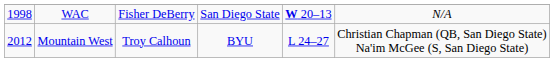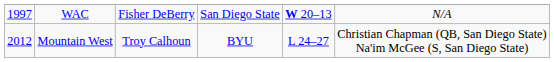 <table class="wikitable" style="text-align:center">
 <tr>
 </tr>
 <tr>
-<td><a href='#'>1998</a></td>
+<td><a href='#'>1997</a></td>
 <td><a href='#'>WAC</a></td>
 <td><a href='#'>Fisher DeBerry</a></td>
 <td><a href='#'>San Diego State</a></td>
 <td><a href='#'><strong>W</strong> 20–13</a></td>
 <td><em>N/A</em></td>
 </tr>
 <tr>
 <td><a href='#'>2012</a></td>
 <td><a href='#'>Mountain West</a></td>
 <td><a href='#'>Troy Calhoun</a></td>
 <td><a href='#'>BYU</a></td>
 <td><a href='#'>L 24–27</a></td>
 <td>Christian Chapman (QB, San Diego State)<br>Na'im McGee (S, San Diego State)</td>
 </tr>
 </table>
